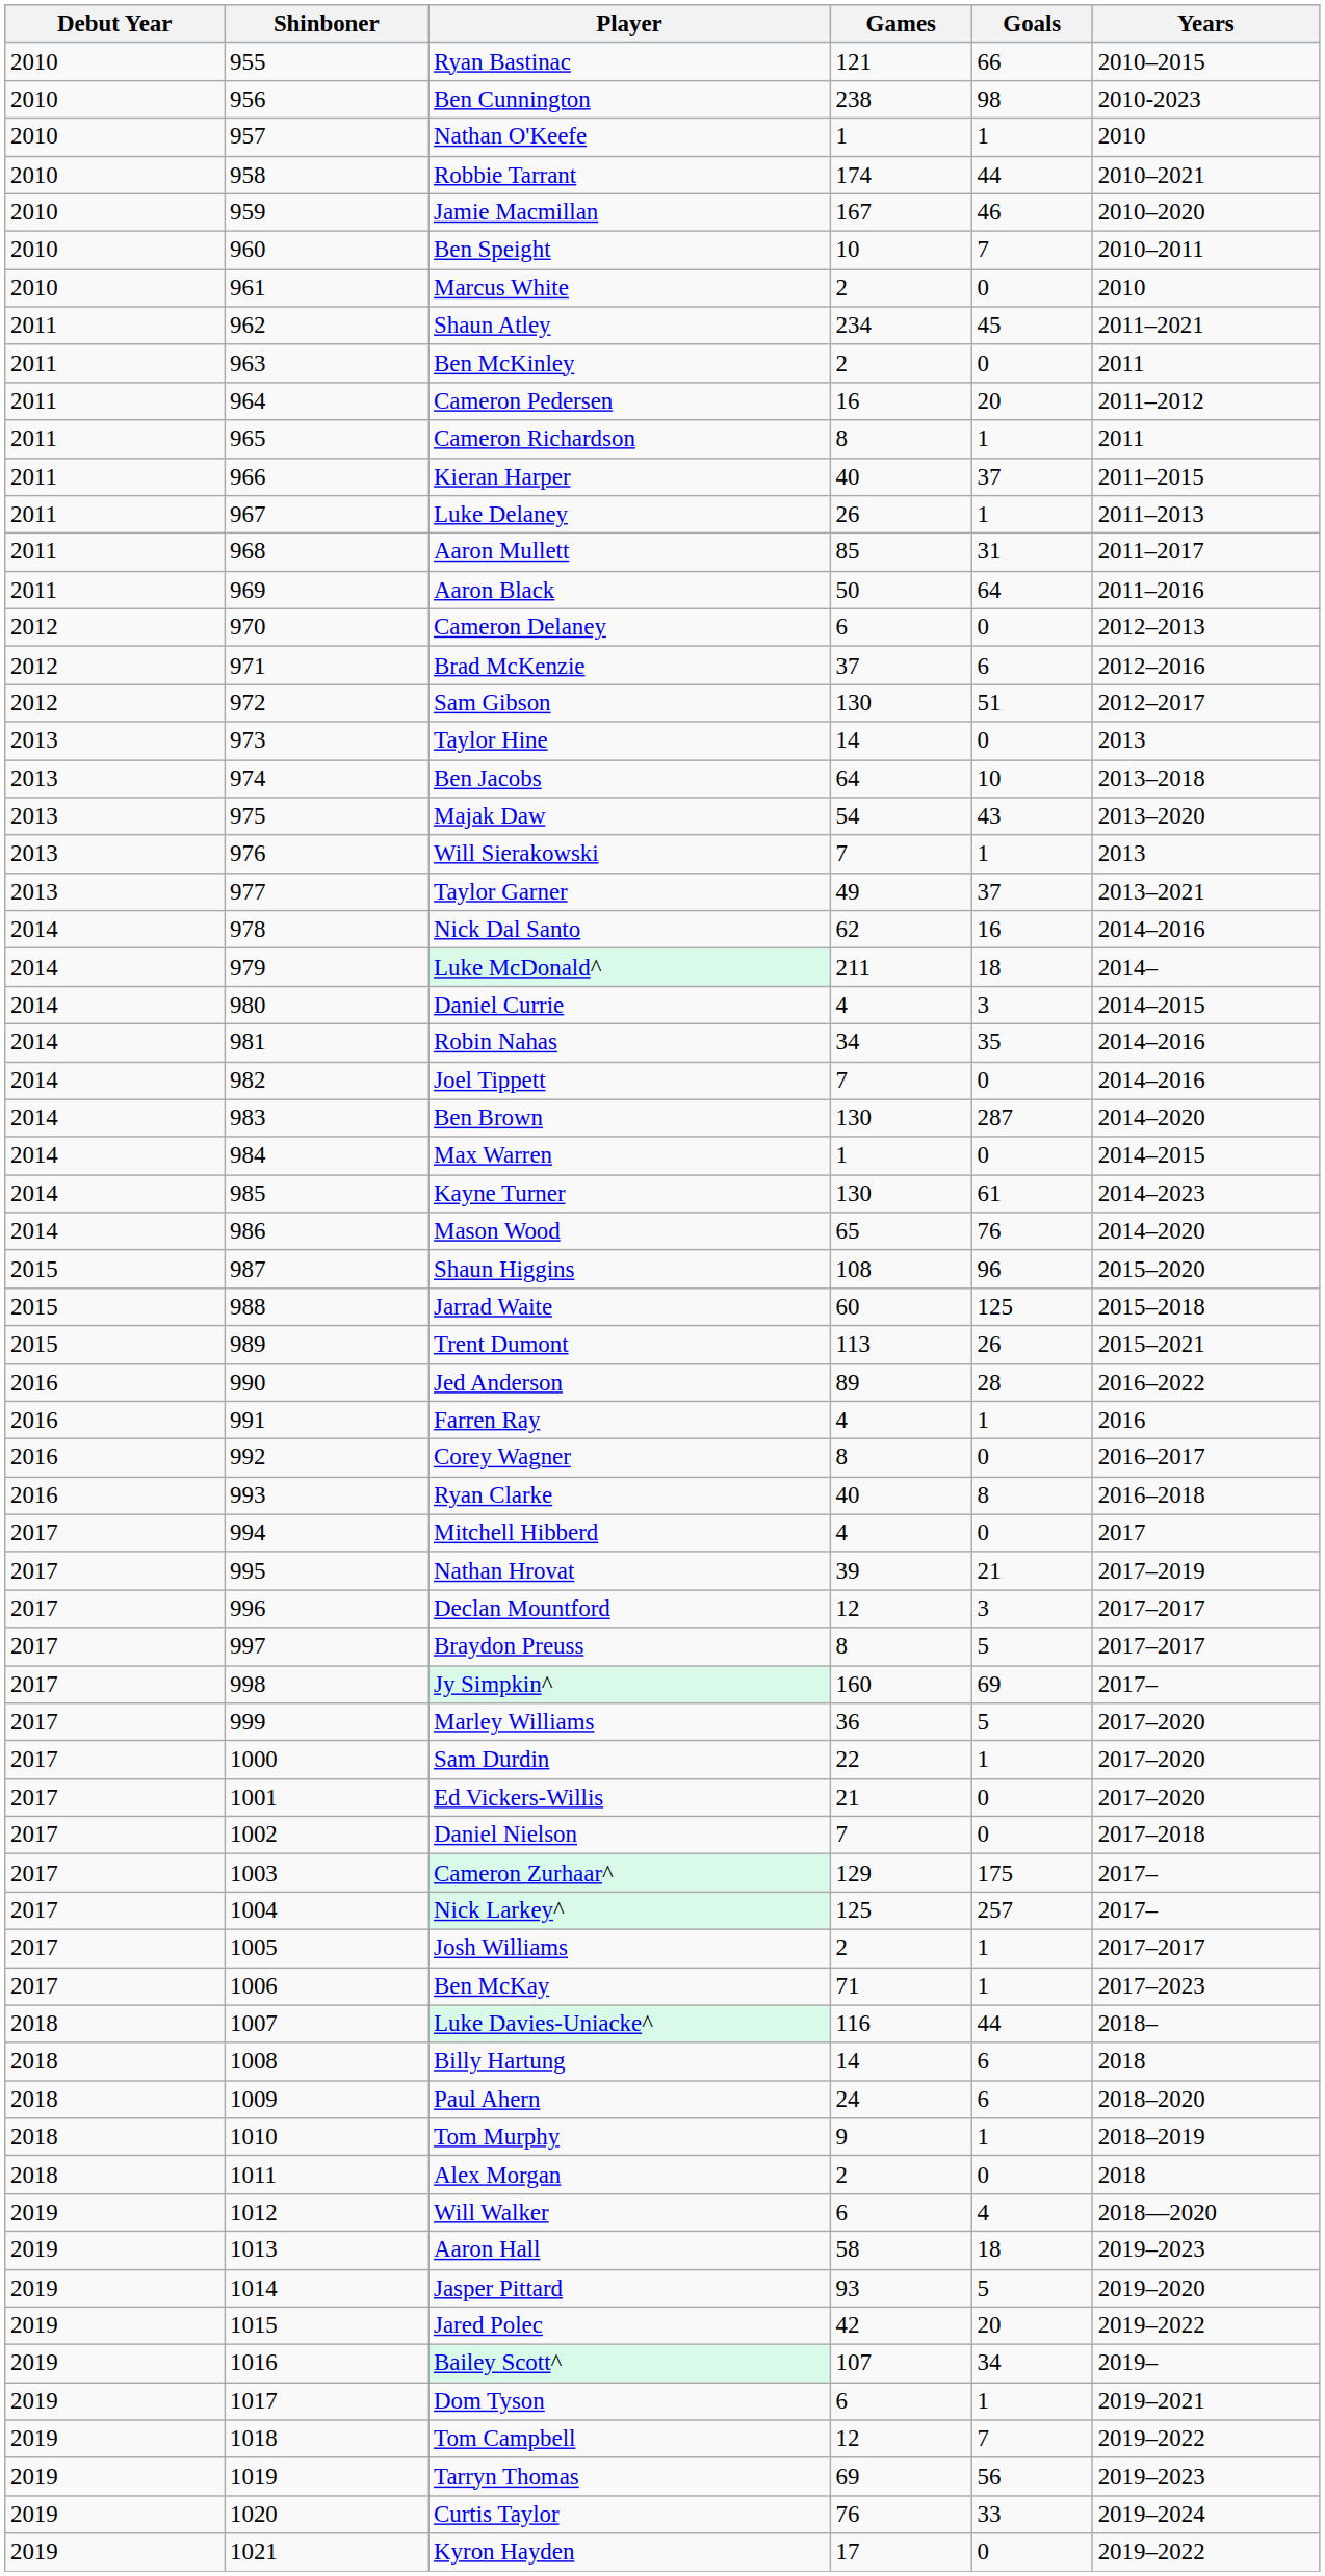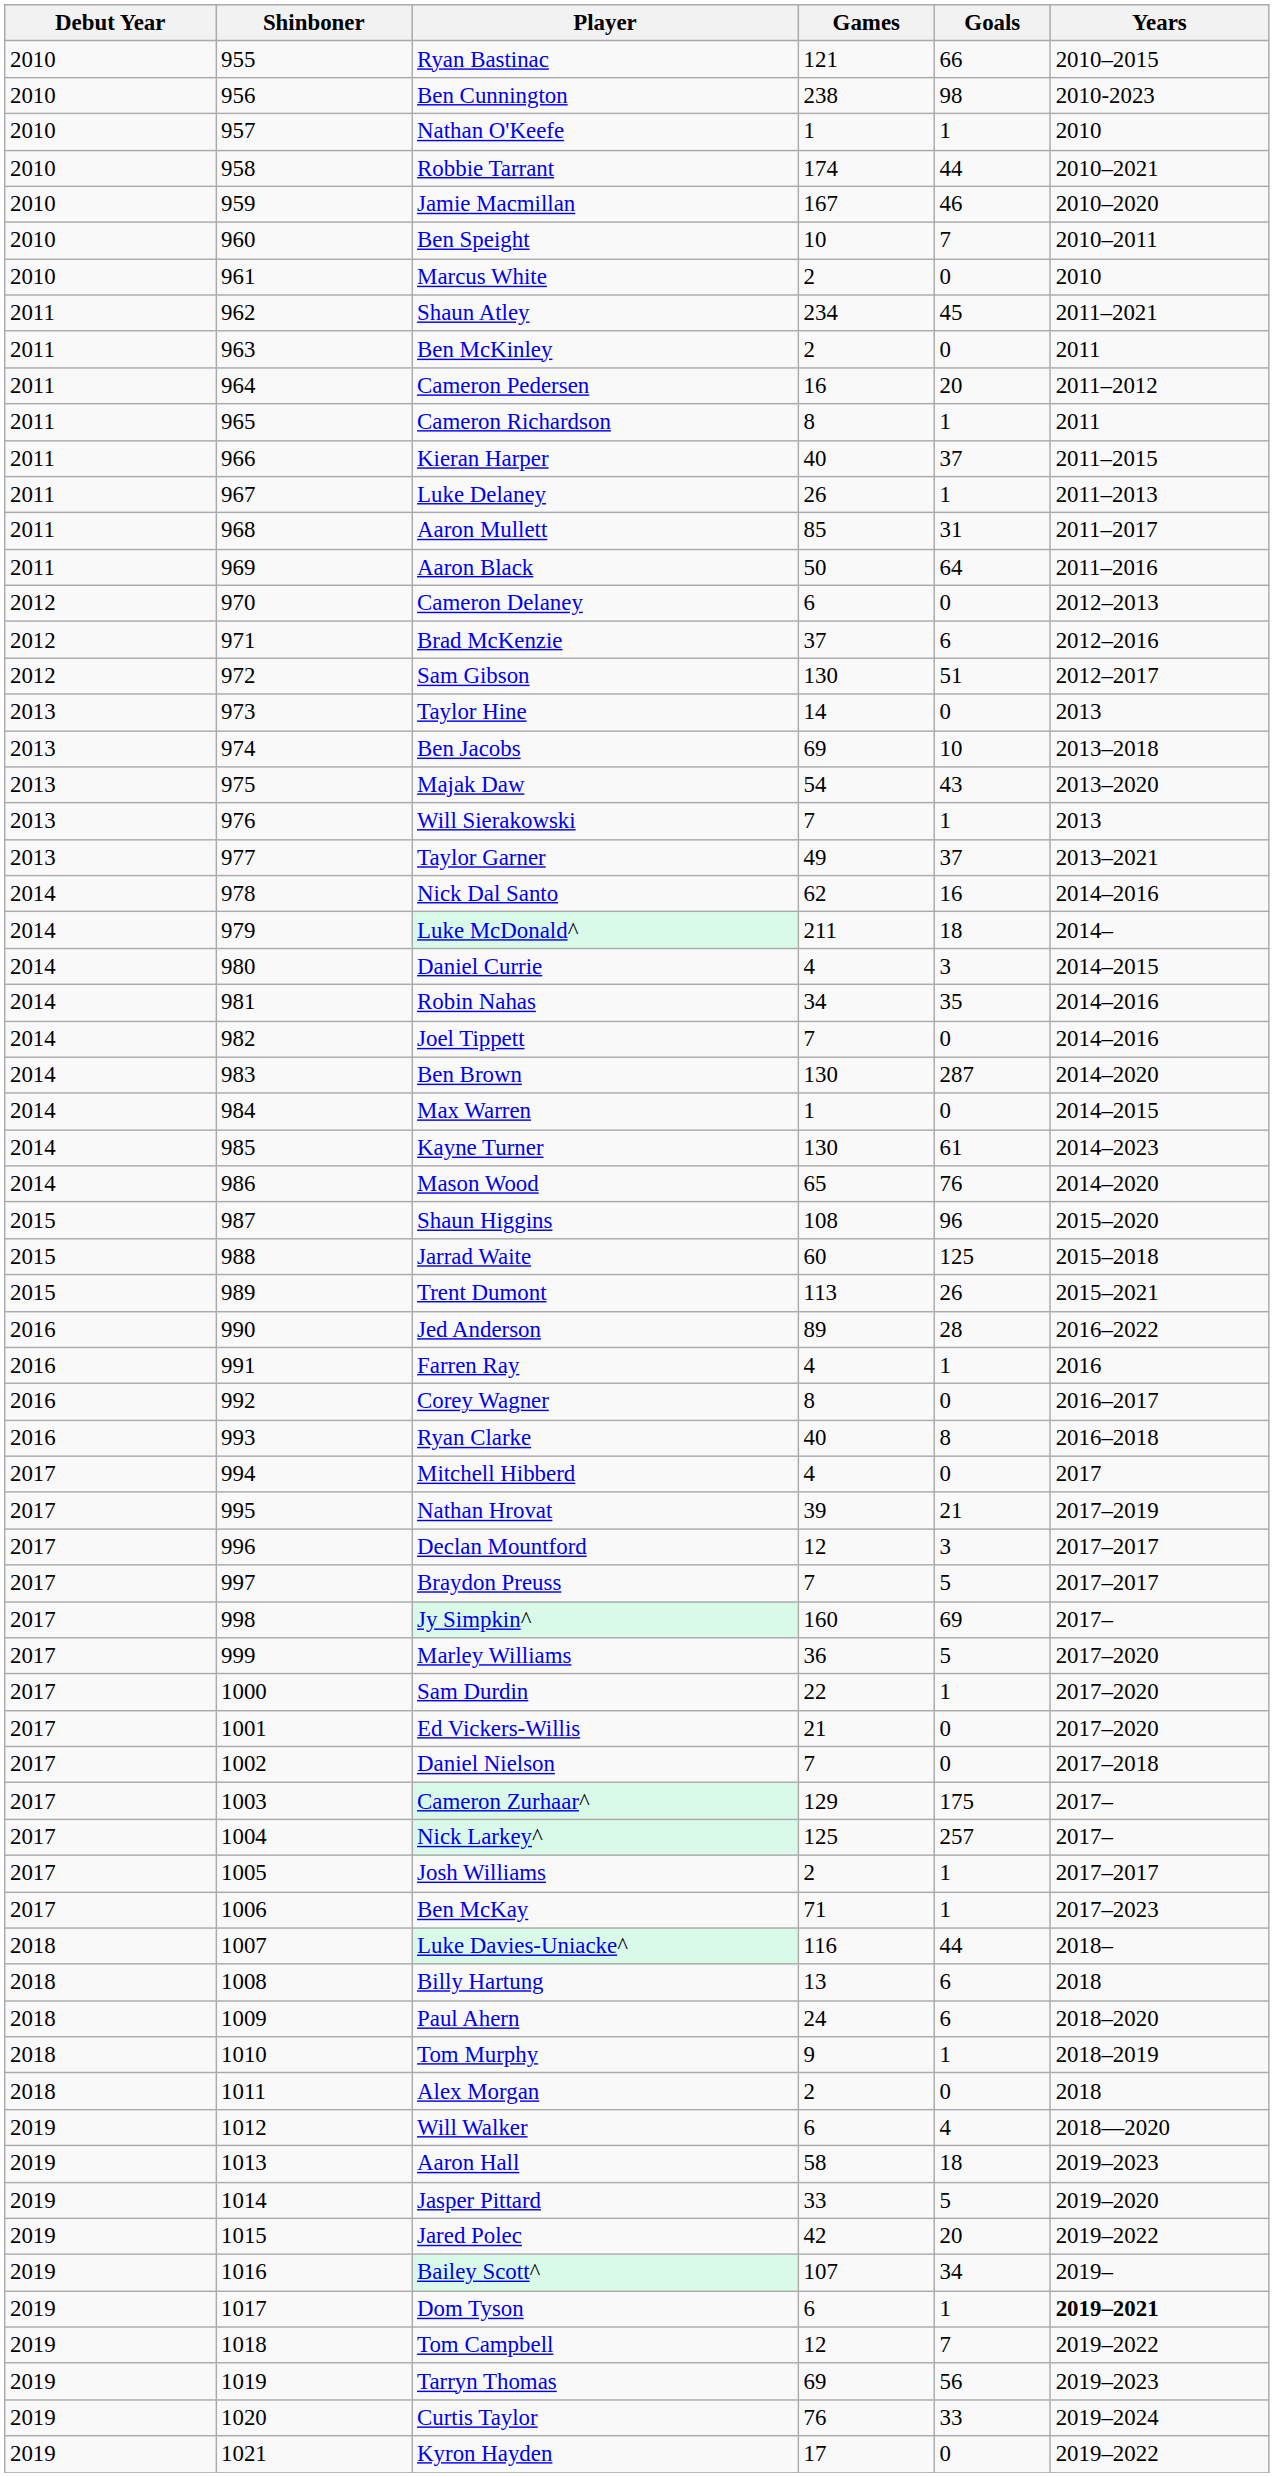 <table class="wikitable" style="width:70%;">
 <tr style="background:#87cefa;">
 <th>Debut Year</th>
 <th>Shinboner</th>
 <th>Player</th>
 <th>Games</th>
 <th>Goals</th>
 <th>Years</th>
 </tr>
 <tr>
 <td>2010</td>
 <td>955</td>
 <td><a href='#'>Ryan Bastinac</a></td>
 <td>121</td>
 <td>66</td>
 <td>2010–2015</td>
 </tr>
 <tr>
 <td>2010</td>
 <td>956</td>
 <td><a href='#'>Ben Cunnington</a></td>
 <td>238</td>
 <td>98</td>
 <td>2010-2023</td>
 </tr>
 <tr>
 <td>2010</td>
 <td>957</td>
 <td><a href='#'>Nathan O'Keefe</a></td>
 <td>1</td>
 <td>1</td>
 <td>2010</td>
 </tr>
 <tr>
 <td>2010</td>
 <td>958</td>
 <td><a href='#'>Robbie Tarrant</a></td>
 <td>174</td>
 <td>44</td>
 <td>2010–2021</td>
 </tr>
 <tr>
 <td>2010</td>
 <td>959</td>
 <td><a href='#'>Jamie Macmillan</a></td>
 <td>167</td>
 <td>46</td>
 <td>2010–2020</td>
 </tr>
 <tr>
 <td>2010</td>
 <td>960</td>
 <td><a href='#'>Ben Speight</a></td>
 <td>10</td>
 <td>7</td>
 <td>2010–2011</td>
 </tr>
 <tr>
 <td>2010</td>
 <td>961</td>
 <td><a href='#'>Marcus White</a></td>
 <td>2</td>
 <td>0</td>
 <td>2010</td>
 </tr>
 <tr>
 <td>2011</td>
 <td>962</td>
 <td><a href='#'>Shaun Atley</a></td>
 <td>234</td>
 <td>45</td>
 <td>2011–2021</td>
 </tr>
 <tr>
 <td>2011</td>
 <td>963</td>
 <td><a href='#'>Ben McKinley</a></td>
 <td>2</td>
 <td>0</td>
 <td>2011</td>
 </tr>
 <tr>
 <td>2011</td>
 <td>964</td>
 <td><a href='#'>Cameron Pedersen</a></td>
 <td>16</td>
 <td>20</td>
 <td>2011–2012</td>
 </tr>
 <tr>
 <td>2011</td>
 <td>965</td>
 <td><a href='#'>Cameron Richardson</a></td>
 <td>8</td>
 <td>1</td>
 <td>2011</td>
 </tr>
 <tr>
 <td>2011</td>
 <td>966</td>
 <td><a href='#'>Kieran Harper</a></td>
 <td>40</td>
 <td>37</td>
 <td>2011–2015</td>
 </tr>
 <tr>
 <td>2011</td>
 <td>967</td>
 <td><a href='#'>Luke Delaney</a></td>
 <td>26</td>
 <td>1</td>
 <td>2011–2013</td>
 </tr>
 <tr>
 <td>2011</td>
 <td>968</td>
 <td><a href='#'>Aaron Mullett</a></td>
 <td>85</td>
 <td>31</td>
 <td>2011–2017</td>
 </tr>
 <tr>
 <td>2011</td>
 <td>969</td>
 <td><a href='#'>Aaron Black</a></td>
 <td>50</td>
 <td>64</td>
 <td>2011–2016</td>
 </tr>
 <tr>
 <td>2012</td>
 <td>970</td>
 <td><a href='#'>Cameron Delaney</a></td>
 <td>6</td>
 <td>0</td>
 <td>2012–2013</td>
 </tr>
 <tr>
 <td>2012</td>
 <td>971</td>
 <td><a href='#'>Brad McKenzie</a></td>
 <td>37</td>
 <td>6</td>
 <td>2012–2016</td>
 </tr>
 <tr>
 <td>2012</td>
 <td>972</td>
 <td><a href='#'>Sam Gibson</a></td>
 <td>130</td>
 <td>51</td>
 <td>2012–2017</td>
 </tr>
 <tr>
 <td>2013</td>
 <td>973</td>
 <td><a href='#'>Taylor Hine</a></td>
 <td>14</td>
 <td>0</td>
 <td>2013</td>
 </tr>
 <tr>
 <td>2013</td>
 <td>974</td>
 <td><a href='#'>Ben Jacobs</a></td>
-<td>64</td>
+<td>69</td>
 <td>10</td>
 <td>2013–2018</td>
 </tr>
 <tr>
 <td>2013</td>
 <td>975</td>
 <td><a href='#'>Majak Daw</a></td>
 <td>54</td>
 <td>43</td>
 <td>2013–2020</td>
 </tr>
 <tr>
 <td>2013</td>
 <td>976</td>
 <td><a href='#'>Will Sierakowski</a></td>
 <td>7</td>
 <td>1</td>
 <td>2013</td>
 </tr>
 <tr>
 <td>2013</td>
 <td>977</td>
 <td><a href='#'>Taylor Garner</a></td>
 <td>49</td>
 <td>37</td>
 <td>2013–2021</td>
 </tr>
 <tr>
 <td>2014</td>
 <td>978</td>
 <td><a href='#'>Nick Dal Santo</a></td>
 <td>62</td>
 <td>16</td>
 <td>2014–2016</td>
 </tr>
 <tr>
 <td>2014</td>
 <td>979</td>
 <td style="background:#d9f9e9"><a href='#'>Luke McDonald</a>^</td>
 <td>211</td>
 <td>18</td>
 <td>2014–</td>
 </tr>
 <tr>
 <td>2014</td>
 <td>980</td>
 <td><a href='#'>Daniel Currie</a></td>
 <td>4</td>
 <td>3</td>
 <td>2014–2015</td>
 </tr>
 <tr>
 <td>2014</td>
 <td>981</td>
 <td><a href='#'>Robin Nahas</a></td>
 <td>34</td>
 <td>35</td>
 <td>2014–2016</td>
 </tr>
 <tr>
 <td>2014</td>
 <td>982</td>
 <td><a href='#'>Joel Tippett</a></td>
 <td>7</td>
 <td>0</td>
 <td>2014–2016</td>
 </tr>
 <tr>
 <td>2014</td>
 <td>983</td>
 <td><a href='#'>Ben Brown</a></td>
 <td>130</td>
 <td>287</td>
 <td>2014–2020</td>
 </tr>
 <tr>
 <td>2014</td>
 <td>984</td>
 <td><a href='#'>Max Warren</a></td>
 <td>1</td>
 <td>0</td>
 <td>2014–2015</td>
 </tr>
 <tr>
 <td>2014</td>
 <td>985</td>
 <td><a href='#'>Kayne Turner</a></td>
 <td>130</td>
 <td>61</td>
 <td>2014–2023</td>
 </tr>
 <tr>
 <td>2014</td>
 <td>986</td>
 <td><a href='#'>Mason Wood</a></td>
 <td>65</td>
 <td>76</td>
 <td>2014–2020</td>
 </tr>
 <tr>
 <td>2015</td>
 <td>987</td>
 <td><a href='#'>Shaun Higgins</a></td>
 <td>108</td>
 <td>96</td>
 <td>2015–2020</td>
 </tr>
 <tr>
 <td>2015</td>
 <td>988</td>
 <td><a href='#'>Jarrad Waite</a></td>
 <td>60</td>
 <td>125</td>
 <td>2015–2018</td>
 </tr>
 <tr>
 <td>2015</td>
 <td>989</td>
 <td><a href='#'>Trent Dumont</a></td>
 <td>113</td>
 <td>26</td>
 <td>2015–2021</td>
 </tr>
 <tr>
 <td>2016</td>
 <td>990</td>
 <td><a href='#'>Jed Anderson</a></td>
 <td>89</td>
 <td>28</td>
 <td>2016–2022</td>
 </tr>
 <tr>
 <td>2016</td>
 <td>991</td>
 <td><a href='#'>Farren Ray</a></td>
 <td>4</td>
 <td>1</td>
 <td>2016</td>
 </tr>
 <tr>
 <td>2016</td>
 <td>992</td>
 <td><a href='#'>Corey Wagner</a></td>
 <td>8</td>
 <td>0</td>
 <td>2016–2017</td>
 </tr>
 <tr>
 <td>2016</td>
 <td>993</td>
 <td><a href='#'>Ryan Clarke</a></td>
 <td>40</td>
 <td>8</td>
 <td>2016–2018</td>
 </tr>
 <tr>
 <td>2017</td>
 <td>994</td>
 <td><a href='#'>Mitchell Hibberd</a></td>
 <td>4</td>
 <td>0</td>
 <td>2017</td>
 </tr>
 <tr>
 <td>2017</td>
 <td>995</td>
 <td><a href='#'>Nathan Hrovat</a></td>
 <td>39</td>
 <td>21</td>
 <td>2017–2019</td>
 </tr>
 <tr>
 <td>2017</td>
 <td>996</td>
 <td><a href='#'>Declan Mountford</a></td>
 <td>12</td>
 <td>3</td>
 <td>2017–2017</td>
 </tr>
 <tr>
 <td>2017</td>
 <td>997</td>
 <td><a href='#'>Braydon Preuss</a></td>
-<td>8</td>
+<td>7</td>
 <td>5</td>
 <td>2017–2017</td>
 </tr>
 <tr>
 <td>2017</td>
 <td>998</td>
 <td style="background:#d9f9e9"><a href='#'>Jy Simpkin</a>^</td>
 <td>160</td>
 <td>69</td>
 <td>2017–</td>
 </tr>
 <tr>
 <td>2017</td>
 <td>999</td>
 <td><a href='#'>Marley Williams</a></td>
 <td>36</td>
 <td>5</td>
 <td>2017–2020</td>
 </tr>
 <tr>
 <td>2017</td>
 <td>1000</td>
 <td><a href='#'>Sam Durdin</a></td>
 <td>22</td>
 <td>1</td>
 <td>2017–2020</td>
 </tr>
 <tr>
 <td>2017</td>
 <td>1001</td>
 <td><a href='#'>Ed Vickers-Willis</a></td>
 <td>21</td>
 <td>0</td>
 <td>2017–2020</td>
 </tr>
 <tr>
 <td>2017</td>
 <td>1002</td>
 <td><a href='#'>Daniel Nielson</a></td>
 <td>7</td>
 <td>0</td>
 <td>2017–2018</td>
 </tr>
 <tr>
 <td>2017</td>
 <td>1003</td>
 <td style="background:#d9f9e9"><a href='#'>Cameron Zurhaar</a>^</td>
 <td>129</td>
 <td>175</td>
 <td>2017–</td>
 </tr>
 <tr>
 <td>2017</td>
 <td>1004</td>
 <td style="background:#d9f9e9"><a href='#'>Nick Larkey</a>^</td>
 <td>125</td>
 <td>257</td>
 <td>2017–</td>
 </tr>
 <tr>
 <td>2017</td>
 <td>1005</td>
 <td><a href='#'>Josh Williams</a></td>
 <td>2</td>
 <td>1</td>
 <td>2017–2017</td>
 </tr>
 <tr>
 <td>2017</td>
 <td>1006</td>
 <td><a href='#'>Ben McKay</a></td>
 <td>71</td>
 <td>1</td>
 <td>2017–2023</td>
 </tr>
 <tr>
 <td>2018</td>
 <td>1007</td>
 <td style="background:#d9f9e9"><a href='#'>Luke Davies-Uniacke</a>^</td>
 <td>116</td>
 <td>44</td>
 <td>2018–</td>
 </tr>
 <tr>
 <td>2018</td>
 <td>1008</td>
 <td><a href='#'>Billy Hartung</a></td>
-<td>14</td>
+<td>13</td>
 <td>6</td>
 <td>2018</td>
 </tr>
 <tr>
 <td>2018</td>
 <td>1009</td>
 <td><a href='#'>Paul Ahern</a></td>
 <td>24</td>
 <td>6</td>
 <td>2018–2020</td>
 </tr>
 <tr>
 <td>2018</td>
 <td>1010</td>
 <td><a href='#'>Tom Murphy</a></td>
 <td>9</td>
 <td>1</td>
 <td>2018–2019</td>
 </tr>
 <tr>
 <td>2018</td>
 <td>1011</td>
 <td><a href='#'>Alex Morgan</a></td>
 <td>2</td>
 <td>0</td>
 <td>2018</td>
 </tr>
 <tr>
 <td>2019</td>
 <td>1012</td>
 <td><a href='#'>Will Walker</a></td>
 <td>6</td>
 <td>4</td>
 <td>2018—2020</td>
 </tr>
 <tr>
 <td>2019</td>
 <td>1013</td>
 <td><a href='#'>Aaron Hall</a></td>
 <td>58</td>
 <td>18</td>
 <td>2019–2023</td>
 </tr>
 <tr>
 <td>2019</td>
 <td>1014</td>
 <td><a href='#'>Jasper Pittard</a></td>
-<td>93</td>
+<td>33</td>
 <td>5</td>
 <td>2019–2020</td>
 </tr>
 <tr>
 <td>2019</td>
 <td>1015</td>
 <td><a href='#'>Jared Polec</a></td>
 <td>42</td>
 <td>20</td>
 <td>2019–2022</td>
 </tr>
 <tr>
 <td>2019</td>
 <td>1016</td>
 <td style="background:#d9f9e9"><a href='#'>Bailey Scott</a>^</td>
 <td>107</td>
 <td>34</td>
 <td>2019–</td>
 </tr>
 <tr>
 <td>2019</td>
 <td>1017</td>
 <td><a href='#'>Dom Tyson</a></td>
 <td>6</td>
 <td>1</td>
-<td>2019–2021</td>
+<td><strong>2019–2021</strong></td>
 </tr>
 <tr>
 <td>2019</td>
 <td>1018</td>
 <td><a href='#'>Tom Campbell</a></td>
 <td>12</td>
 <td>7</td>
 <td>2019–2022</td>
 </tr>
 <tr>
 <td>2019</td>
 <td>1019</td>
 <td><a href='#'>Tarryn Thomas</a></td>
 <td>69</td>
 <td>56</td>
 <td>2019–2023</td>
 </tr>
 <tr>
 <td>2019</td>
 <td>1020</td>
 <td><a href='#'>Curtis Taylor</a></td>
 <td>76</td>
 <td>33</td>
 <td>2019–2024</td>
 </tr>
 <tr>
 <td>2019</td>
 <td>1021</td>
 <td><a href='#'>Kyron Hayden</a></td>
 <td>17</td>
 <td>0</td>
 <td>2019–2022</td>
 </tr>
 </table>
